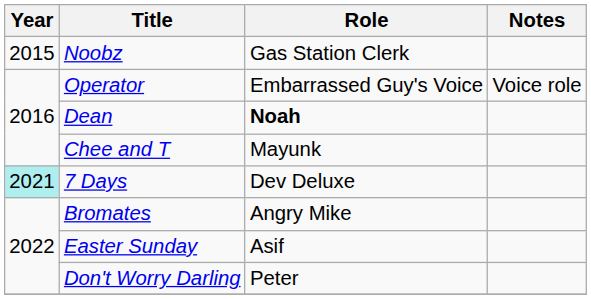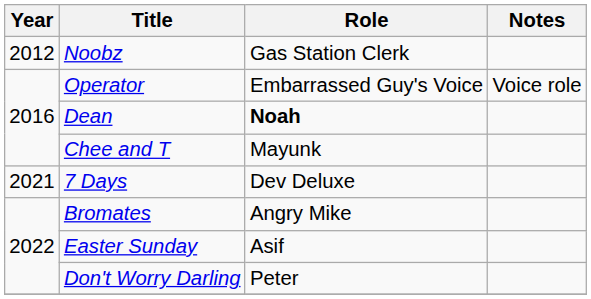 <table class="wikitable sortable">
 <tr>
 <th>Year</th>
 <th>Title</th>
 <th>Role</th>
 <th class="unsortable">Notes</th>
 </tr>
 <tr>
-<td>2015</td>
+<td>2012</td>
 <td><em><a href='#'>Noobz</a></em></td>
 <td>Gas Station Clerk</td>
 <td></td>
 </tr>
 <tr>
 <td rowspan=3>2016</td>
 <td><em><a href='#'>Operator</a></em></td>
 <td>Embarrassed Guy's Voice</td>
 <td>Voice role</td>
 </tr>
 <tr>
 <td><em><a href='#'>Dean</a></em></td>
 <td><strong>Noah</strong></td>
 <td></td>
 </tr>
 <tr>
 <td><em><a href='#'>Chee and T</a></em></td>
 <td>Mayunk</td>
 <td></td>
 </tr>
 <tr>
-<td style="background: paleturquoise;">2021</td>
+<td>2021</td>
 <td><em><a href='#'>7 Days</a></em></td>
 <td>Dev Deluxe</td>
 <td></td>
 </tr>
 <tr>
 <td rowspan=3>2022</td>
 <td><em><a href='#'>Bromates</a></em></td>
 <td>Angry Mike</td>
 <td></td>
 </tr>
 <tr>
 <td><em><a href='#'>Easter Sunday</a></em></td>
 <td>Asif</td>
 <td></td>
 </tr>
 <tr>
 <td><em><a href='#'>Don't Worry Darling</a></em></td>
 <td>Peter</td>
 <td></td>
 </tr>
 <tr>
 </tr>
 </table>
